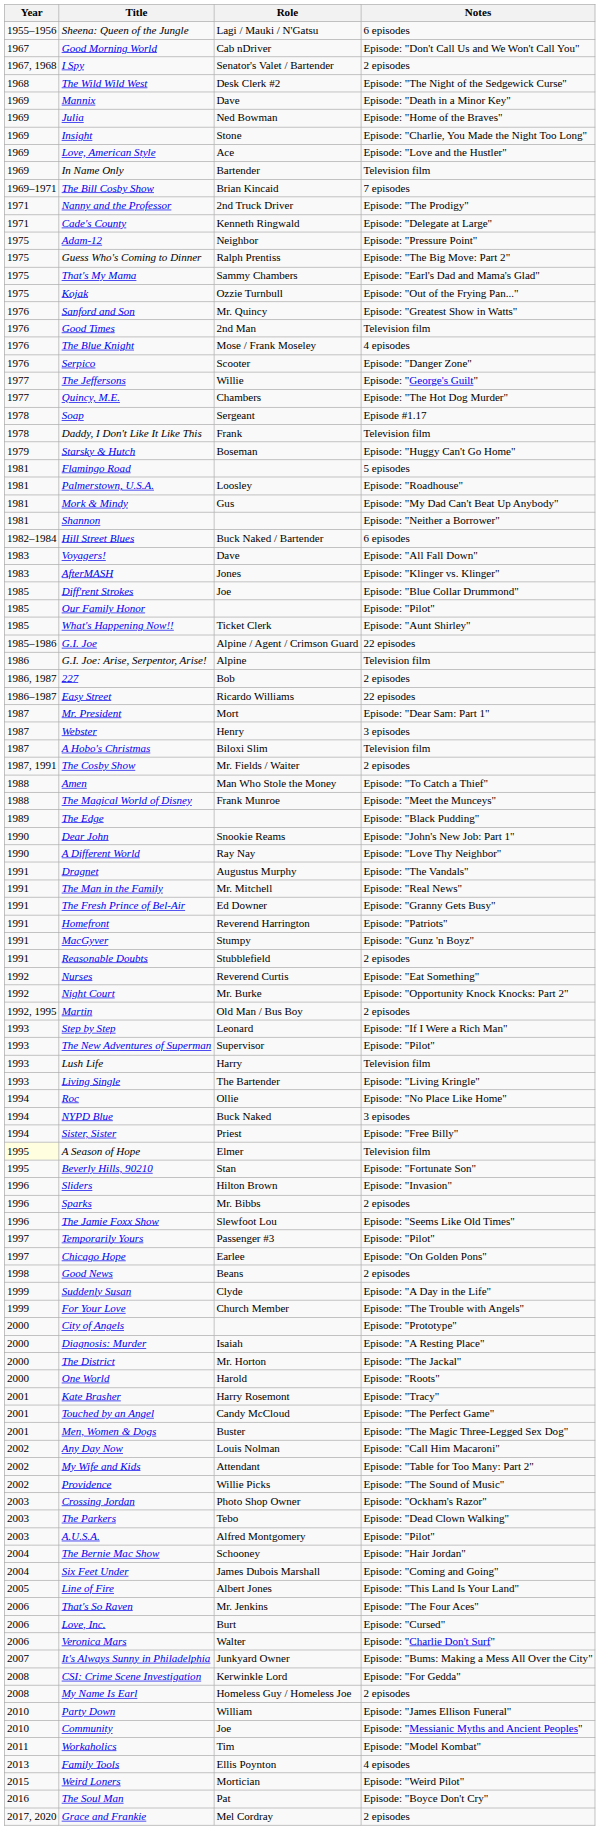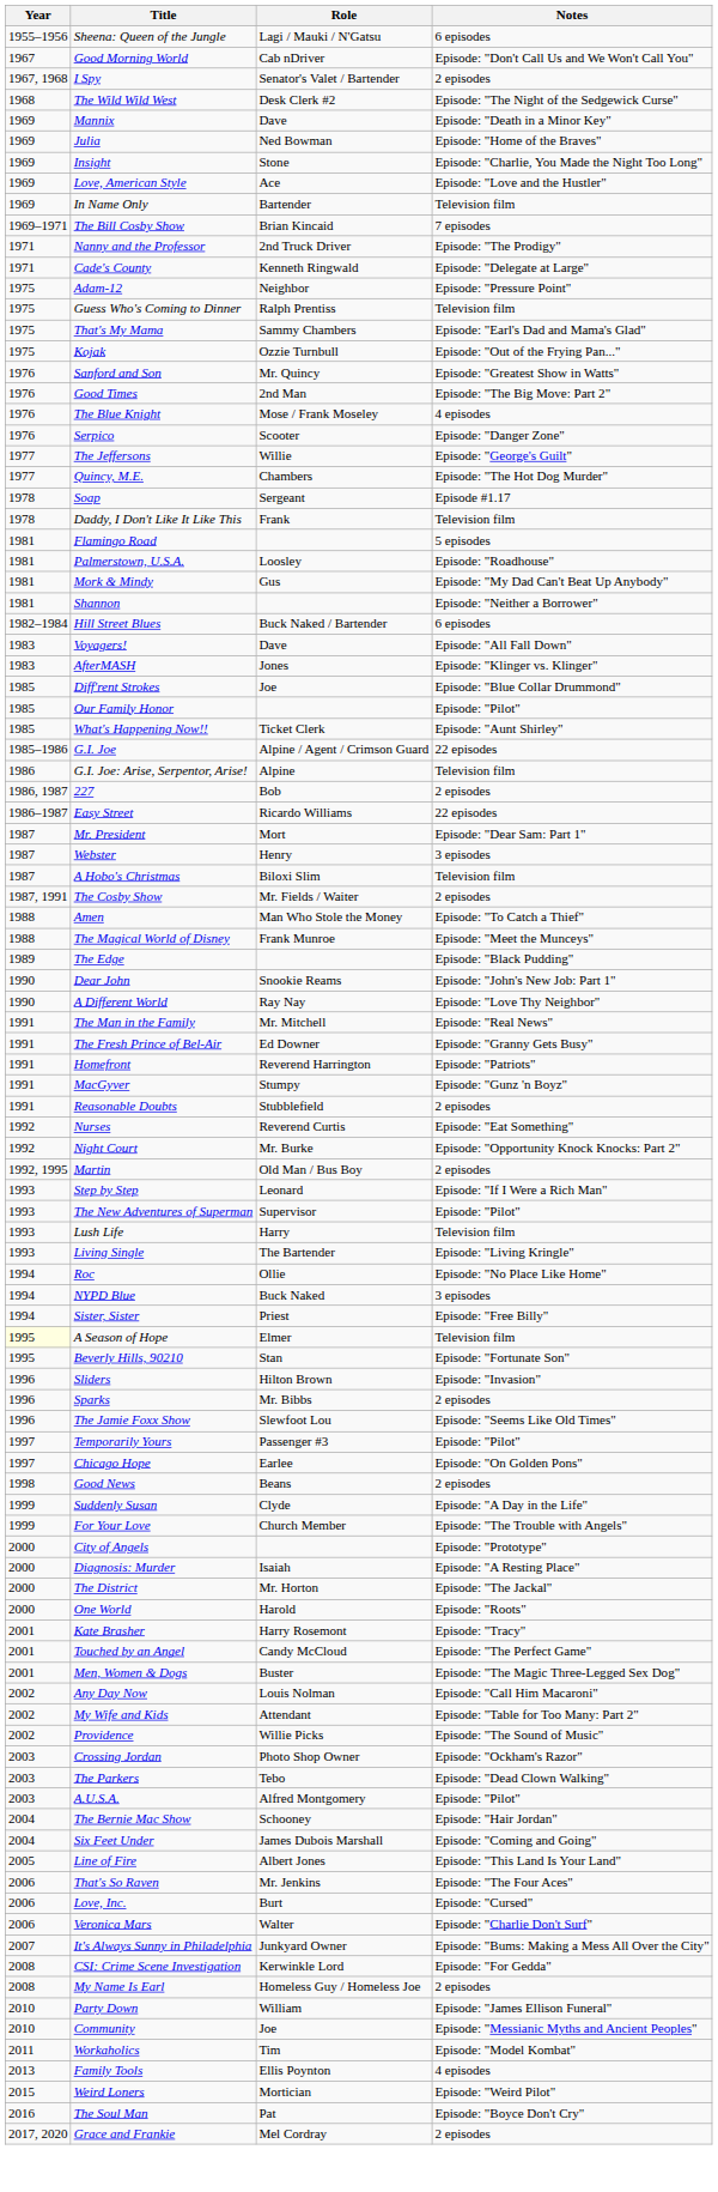 <table class="wikitable sortable">
 <tr>
 <th>Year</th>
 <th>Title</th>
 <th>Role</th>
 <th>Notes</th>
 </tr>
 <tr>
 <td>1955–1956</td>
 <td><em>Sheena: Queen of the Jungle</em></td>
 <td>Lagi / Mauki / N'Gatsu</td>
 <td>6 episodes</td>
 </tr>
 <tr>
 <td>1967</td>
 <td><a href='#'><em>Good Morning World</em></a></td>
 <td>Cab nDriver</td>
 <td>Episode: "Don't Call Us and We Won't Call You"</td>
 </tr>
 <tr>
 <td>1967, 1968</td>
 <td><a href='#'><em>I Spy</em></a></td>
 <td>Senator's Valet / Bartender</td>
 <td>2 episodes</td>
 </tr>
 <tr>
 <td>1968</td>
 <td><em><a href='#'>The Wild Wild West</a></em></td>
 <td>Desk Clerk #2</td>
 <td>Episode: "The Night of the Sedgewick Curse"</td>
 </tr>
 <tr>
 <td>1969</td>
 <td><em><a href='#'>Mannix</a></em></td>
 <td>Dave</td>
 <td>Episode: "Death in a Minor Key"</td>
 </tr>
 <tr>
 <td>1969</td>
 <td><a href='#'><em>Julia</em></a></td>
 <td>Ned Bowman</td>
 <td>Episode: "Home of the Braves"</td>
 </tr>
 <tr>
 <td>1969</td>
 <td><a href='#'><em>Insight</em></a></td>
 <td>Stone</td>
 <td>Episode: "Charlie, You Made the Night Too Long"</td>
 </tr>
 <tr>
 <td>1969</td>
 <td><em><a href='#'>Love, American Style</a></em></td>
 <td>Ace</td>
 <td>Episode: "Love and the Hustler"</td>
 </tr>
 <tr>
 <td>1969</td>
 <td><em>In Name Only</em></td>
 <td>Bartender</td>
 <td>Television film</td>
 </tr>
 <tr>
 <td>1969–1971</td>
 <td><em><a href='#'>The Bill Cosby Show</a></em></td>
 <td>Brian Kincaid</td>
 <td>7 episodes</td>
 </tr>
 <tr>
 <td>1971</td>
 <td><em><a href='#'>Nanny and the Professor</a></em></td>
 <td>2nd Truck Driver</td>
 <td>Episode: "The Prodigy"</td>
 </tr>
 <tr>
 <td>1971</td>
 <td><em><a href='#'>Cade's County</a></em></td>
 <td>Kenneth Ringwald</td>
 <td>Episode: "Delegate at Large"</td>
 </tr>
 <tr>
 <td>1975</td>
 <td><em><a href='#'>Adam-12</a></em></td>
 <td>Neighbor</td>
 <td>Episode: "Pressure Point"</td>
 </tr>
 <tr>
 <td>1975</td>
 <td><em>Guess Who's Coming to Dinner</em></td>
 <td>Ralph Prentiss</td>
-<td>Episode: "The Big Move: Part 2"</td>
+<td>Television film</td>
 </tr>
 <tr>
 <td>1975</td>
 <td><em><a href='#'>That's My Mama</a></em></td>
 <td>Sammy Chambers</td>
 <td>Episode: "Earl's Dad and Mama's Glad"</td>
 </tr>
 <tr>
 <td>1975</td>
 <td><em><a href='#'>Kojak</a></em></td>
 <td>Ozzie Turnbull</td>
 <td>Episode: "Out of the Frying Pan..."</td>
 </tr>
 <tr>
 <td>1976</td>
 <td><em><a href='#'>Sanford and Son</a></em></td>
 <td>Mr. Quincy</td>
 <td>Episode: "Greatest Show in Watts"</td>
 </tr>
 <tr>
 <td>1976</td>
 <td><em><a href='#'>Good Times</a></em></td>
 <td>2nd Man</td>
-<td>Television film</td>
+<td>Episode: "The Big Move: Part 2"</td>
 </tr>
 <tr>
 <td>1976</td>
 <td><a href='#'><em>The Blue Knight</em></a></td>
 <td>Mose / Frank Moseley</td>
 <td>4 episodes</td>
 </tr>
 <tr>
 <td>1976</td>
 <td><a href='#'><em>Serpico</em></a></td>
 <td>Scooter</td>
 <td>Episode: "Danger Zone"</td>
 </tr>
 <tr>
 <td>1977</td>
 <td><em><a href='#'>The Jeffersons</a></em></td>
 <td>Willie</td>
 <td>Episode: "<a href='#'>George's Guilt</a>"</td>
 </tr>
 <tr>
 <td>1977</td>
 <td><em><a href='#'>Quincy, M.E.</a></em></td>
 <td>Chambers</td>
 <td>Episode: "The Hot Dog Murder"</td>
 </tr>
 <tr>
 <td>1978</td>
 <td><a href='#'><em>Soap</em></a></td>
 <td>Sergeant</td>
 <td>Episode #1.17</td>
 </tr>
 <tr>
 <td>1978</td>
 <td><em>Daddy, I Don't Like It Like This</em></td>
 <td>Frank</td>
 <td>Television film</td>
-</tr>
-<tr>
-<td>1979</td>
-<td><em><a href='#'>Starsky & Hutch</a></em></td>
-<td>Boseman</td>
-<td>Episode: "Huggy Can't Go Home"</td>
 </tr>
 <tr>
 <td>1981</td>
 <td><a href='#'><em>Flamingo Road</em></a></td>
 <td></td>
 <td>5 episodes</td>
 </tr>
 <tr>
 <td>1981</td>
 <td><em><a href='#'>Palmerstown, U.S.A.</a></em></td>
 <td>Loosley</td>
 <td>Episode: "Roadhouse"</td>
 </tr>
 <tr>
 <td>1981</td>
 <td><em><a href='#'>Mork & Mindy</a></em></td>
 <td>Gus</td>
 <td>Episode: "My Dad Can't Beat Up Anybody"</td>
 </tr>
 <tr>
 <td>1981</td>
 <td><a href='#'><em>Shannon</em></a></td>
 <td></td>
 <td>Episode: "Neither a Borrower"</td>
 </tr>
 <tr>
 <td>1982–1984</td>
 <td><em><a href='#'>Hill Street Blues</a></em></td>
 <td>Buck Naked / Bartender</td>
 <td>6 episodes</td>
 </tr>
 <tr>
 <td>1983</td>
 <td><em><a href='#'>Voyagers!</a></em></td>
 <td>Dave</td>
 <td>Episode: "All Fall Down"</td>
 </tr>
 <tr>
 <td>1983</td>
 <td><em><a href='#'>AfterMASH</a></em></td>
 <td>Jones</td>
 <td>Episode: "Klinger vs. Klinger"</td>
 </tr>
 <tr>
 <td>1985</td>
 <td><em><a href='#'>Diff'rent Strokes</a></em></td>
 <td>Joe</td>
 <td>Episode: "Blue Collar Drummond"</td>
 </tr>
 <tr>
 <td>1985</td>
 <td><em><a href='#'>Our Family Honor</a></em></td>
 <td></td>
 <td>Episode: "Pilot"</td>
 </tr>
 <tr>
 <td>1985</td>
 <td><em><a href='#'>What's Happening Now!!</a></em></td>
 <td>Ticket Clerk</td>
 <td>Episode: "Aunt Shirley"</td>
 </tr>
 <tr>
 <td>1985–1986</td>
 <td><a href='#'><em>G.I. Joe</em></a></td>
 <td>Alpine / Agent / Crimson Guard</td>
 <td>22 episodes</td>
 </tr>
 <tr>
 <td>1986</td>
 <td><em>G.I. Joe: Arise, Serpentor, Arise!</em></td>
 <td>Alpine</td>
 <td>Television film</td>
 </tr>
 <tr>
 <td>1986, 1987</td>
 <td><a href='#'><em>227</em></a></td>
 <td>Bob</td>
 <td>2 episodes</td>
 </tr>
 <tr>
 <td>1986–1987</td>
 <td><a href='#'><em>Easy Street</em></a></td>
 <td>Ricardo Williams</td>
 <td>22 episodes</td>
 </tr>
 <tr>
 <td>1987</td>
 <td><a href='#'><em>Mr. President</em></a></td>
 <td>Mort</td>
 <td>Episode: "Dear Sam: Part 1"</td>
 </tr>
 <tr>
 <td>1987</td>
 <td><a href='#'><em>Webster</em></a></td>
 <td>Henry</td>
 <td>3 episodes</td>
 </tr>
 <tr>
 <td>1987</td>
 <td><em><a href='#'>A Hobo's Christmas</a></em></td>
 <td>Biloxi Slim</td>
 <td>Television film</td>
 </tr>
 <tr>
 <td>1987, 1991</td>
 <td><em><a href='#'>The Cosby Show</a></em></td>
 <td>Mr. Fields / Waiter</td>
 <td>2 episodes</td>
 </tr>
 <tr>
 <td>1988</td>
 <td><a href='#'><em>Amen</em></a></td>
 <td>Man Who Stole the Money</td>
 <td>Episode: "To Catch a Thief"</td>
 </tr>
 <tr>
 <td>1988</td>
 <td><em><a href='#'>The Magical World of Disney</a></em></td>
 <td>Frank Munroe</td>
 <td>Episode: "Meet the Munceys"</td>
 </tr>
 <tr>
 <td>1989</td>
 <td><a href='#'><em>The Edge</em></a></td>
 <td></td>
 <td>Episode: "Black Pudding"</td>
 </tr>
 <tr>
 <td>1990</td>
 <td><a href='#'><em>Dear John</em></a></td>
 <td>Snookie Reams</td>
 <td>Episode: "John's New Job: Part 1"</td>
 </tr>
 <tr>
 <td>1990</td>
 <td><em><a href='#'>A Different World</a></em></td>
 <td>Ray Nay</td>
 <td>Episode: "Love Thy Neighbor"</td>
-</tr>
-<tr>
-<td>1991</td>
-<td><a href='#'><em>Dragnet</em></a></td>
-<td>Augustus Murphy</td>
-<td>Episode: "The Vandals"</td>
 </tr>
 <tr>
 <td>1991</td>
 <td><em><a href='#'>The Man in the Family</a></em></td>
 <td>Mr. Mitchell</td>
 <td>Episode: "Real News"</td>
 </tr>
 <tr>
 <td>1991</td>
 <td><em><a href='#'>The Fresh Prince of Bel-Air</a></em></td>
 <td>Ed Downer</td>
 <td>Episode: "Granny Gets Busy"</td>
 </tr>
 <tr>
 <td>1991</td>
 <td><a href='#'><em>Homefront</em></a></td>
 <td>Reverend Harrington</td>
 <td>Episode: "Patriots"</td>
 </tr>
 <tr>
 <td>1991</td>
 <td><a href='#'><em>MacGyver</em></a></td>
 <td>Stumpy</td>
 <td>Episode: "Gunz 'n Boyz"</td>
 </tr>
 <tr>
 <td>1991</td>
 <td><em><a href='#'>Reasonable Doubts</a></em></td>
 <td>Stubblefield</td>
 <td>2 episodes</td>
 </tr>
 <tr>
 <td>1992</td>
 <td><a href='#'><em>Nurses</em></a></td>
 <td>Reverend Curtis</td>
 <td>Episode: "Eat Something"</td>
 </tr>
 <tr>
 <td>1992</td>
 <td><em><a href='#'>Night Court</a></em></td>
 <td>Mr. Burke</td>
 <td>Episode: "Opportunity Knock Knocks: Part 2"</td>
 </tr>
 <tr>
 <td>1992, 1995</td>
 <td><a href='#'><em>Martin</em></a></td>
 <td>Old Man / Bus Boy</td>
 <td>2 episodes</td>
 </tr>
 <tr>
 <td>1993</td>
 <td><a href='#'><em>Step by Step</em></a></td>
 <td>Leonard</td>
 <td>Episode: "If I Were a Rich Man"</td>
 </tr>
 <tr>
 <td>1993</td>
 <td><a href='#'><em>The New Adventures of Superman</em></a></td>
 <td>Supervisor</td>
 <td>Episode: "Pilot"</td>
 </tr>
 <tr>
 <td>1993</td>
 <td><em>Lush Life</em></td>
 <td>Harry</td>
 <td>Television film</td>
 </tr>
 <tr>
 <td>1993</td>
 <td><em><a href='#'>Living Single</a></em></td>
 <td>The Bartender</td>
 <td>Episode: "Living Kringle"</td>
 </tr>
 <tr>
 <td>1994</td>
 <td><a href='#'><em>Roc</em></a></td>
 <td>Ollie</td>
 <td>Episode: "No Place Like Home"</td>
 </tr>
 <tr>
 <td>1994</td>
 <td><em><a href='#'>NYPD Blue</a></em></td>
 <td>Buck Naked</td>
 <td>3 episodes</td>
 </tr>
 <tr>
 <td>1994</td>
 <td><a href='#'><em>Sister, Sister</em></a></td>
 <td>Priest</td>
 <td>Episode: "Free Billy"</td>
 </tr>
 <tr>
 <td style="background: lightyellow;">1995</td>
 <td><em>A Season of Hope</em></td>
 <td>Elmer</td>
 <td>Television film</td>
 </tr>
 <tr>
 <td>1995</td>
 <td><em><a href='#'>Beverly Hills, 90210</a></em></td>
 <td>Stan</td>
 <td>Episode: "Fortunate Son"</td>
 </tr>
 <tr>
 <td>1996</td>
 <td><em><a href='#'>Sliders</a></em></td>
 <td>Hilton Brown</td>
 <td>Episode: "Invasion"</td>
 </tr>
 <tr>
 <td>1996</td>
 <td><a href='#'><em>Sparks</em></a></td>
 <td>Mr. Bibbs</td>
 <td>2 episodes</td>
 </tr>
 <tr>
 <td>1996</td>
 <td><em><a href='#'>The Jamie Foxx Show</a></em></td>
 <td>Slewfoot Lou</td>
 <td>Episode: "Seems Like Old Times"</td>
 </tr>
 <tr>
 <td>1997</td>
 <td><em><a href='#'>Temporarily Yours</a></em></td>
 <td>Passenger #3</td>
 <td>Episode: "Pilot"</td>
 </tr>
 <tr>
 <td>1997</td>
 <td><em><a href='#'>Chicago Hope</a></em></td>
 <td>Earlee</td>
 <td>Episode: "On Golden Pons"</td>
 </tr>
 <tr>
 <td>1998</td>
 <td><a href='#'><em>Good News</em></a></td>
 <td>Beans</td>
 <td>2 episodes</td>
 </tr>
 <tr>
 <td>1999</td>
 <td><em><a href='#'>Suddenly Susan</a></em></td>
 <td>Clyde</td>
 <td>Episode: "A Day in the Life"</td>
 </tr>
 <tr>
 <td>1999</td>
 <td><a href='#'><em>For Your Love</em></a></td>
 <td>Church Member</td>
 <td>Episode: "The Trouble with Angels"</td>
 </tr>
 <tr>
 <td>2000</td>
 <td><a href='#'><em>City of Angels</em></a></td>
 <td></td>
 <td>Episode: "Prototype"</td>
 </tr>
 <tr>
 <td>2000</td>
 <td><em><a href='#'>Diagnosis: Murder</a></em></td>
 <td>Isaiah</td>
 <td>Episode: "A Resting Place"</td>
 </tr>
 <tr>
 <td>2000</td>
 <td><em><a href='#'>The District</a></em></td>
 <td>Mr. Horton</td>
 <td>Episode: "The Jackal"</td>
 </tr>
 <tr>
 <td>2000</td>
 <td><em><a href='#'>One World</a></em></td>
 <td>Harold</td>
 <td>Episode: "Roots"</td>
 </tr>
 <tr>
 <td>2001</td>
 <td><em><a href='#'>Kate Brasher</a></em></td>
 <td>Harry Rosemont</td>
 <td>Episode: "Tracy"</td>
 </tr>
 <tr>
 <td>2001</td>
 <td><em><a href='#'>Touched by an Angel</a></em></td>
 <td>Candy McCloud</td>
 <td>Episode: "The Perfect Game"</td>
 </tr>
 <tr>
 <td>2001</td>
 <td><em><a href='#'>Men, Women & Dogs</a></em></td>
 <td>Buster</td>
 <td>Episode: "The Magic Three-Legged Sex Dog"</td>
 </tr>
 <tr>
 <td>2002</td>
 <td><a href='#'><em>Any Day Now</em></a></td>
 <td>Louis Nolman</td>
 <td>Episode: "Call Him Macaroni"</td>
 </tr>
 <tr>
 <td>2002</td>
 <td><em><a href='#'>My Wife and Kids</a></em></td>
 <td>Attendant</td>
 <td>Episode: "Table for Too Many: Part 2"</td>
 </tr>
 <tr>
 <td>2002</td>
 <td><a href='#'><em>Providence</em></a></td>
 <td>Willie Picks</td>
 <td>Episode: "The Sound of Music"</td>
 </tr>
 <tr>
 <td>2003</td>
 <td><em><a href='#'>Crossing Jordan</a></em></td>
 <td>Photo Shop Owner</td>
 <td>Episode: "Ockham's Razor"</td>
 </tr>
 <tr>
 <td>2003</td>
 <td><em><a href='#'>The Parkers</a></em></td>
 <td>Tebo</td>
 <td>Episode: "Dead Clown Walking"</td>
 </tr>
 <tr>
 <td>2003</td>
 <td><em><a href='#'>A.U.S.A.</a></em></td>
 <td>Alfred Montgomery</td>
 <td>Episode: "Pilot"</td>
 </tr>
 <tr>
 <td>2004</td>
 <td><em><a href='#'>The Bernie Mac Show</a></em></td>
 <td>Schooney</td>
 <td>Episode: "Hair Jordan"</td>
 </tr>
 <tr>
 <td>2004</td>
 <td><a href='#'><em>Six Feet Under</em></a></td>
 <td>James Dubois Marshall</td>
 <td>Episode: "Coming and Going"</td>
 </tr>
 <tr>
 <td>2005</td>
 <td><a href='#'><em>Line of Fire</em></a></td>
 <td>Albert Jones</td>
 <td>Episode: "This Land Is Your Land"</td>
 </tr>
 <tr>
 <td>2006</td>
 <td><em><a href='#'>That's So Raven</a></em></td>
 <td>Mr. Jenkins</td>
 <td>Episode: "The Four Aces"</td>
 </tr>
 <tr>
 <td>2006</td>
 <td><a href='#'><em>Love, Inc.</em></a></td>
 <td>Burt</td>
 <td>Episode: "Cursed"</td>
 </tr>
 <tr>
 <td>2006</td>
 <td><em><a href='#'>Veronica Mars</a></em></td>
 <td>Walter</td>
 <td>Episode: "<a href='#'>Charlie Don't Surf</a>"</td>
 </tr>
 <tr>
 <td>2007</td>
 <td><em><a href='#'>It's Always Sunny in Philadelphia</a></em></td>
 <td>Junkyard Owner</td>
 <td>Episode: "Bums: Making a Mess All Over the City"</td>
 </tr>
 <tr>
 <td>2008</td>
 <td><em><a href='#'>CSI: Crime Scene Investigation</a></em></td>
 <td>Kerwinkle Lord</td>
 <td>Episode: "For Gedda"</td>
 </tr>
 <tr>
 <td>2008</td>
 <td><em><a href='#'>My Name Is Earl</a></em></td>
 <td>Homeless Guy / Homeless Joe</td>
 <td>2 episodes</td>
 </tr>
 <tr>
 <td>2010</td>
 <td><em><a href='#'>Party Down</a></em></td>
 <td>William</td>
 <td>Episode: "James Ellison Funeral"</td>
 </tr>
 <tr>
 <td>2010</td>
 <td><a href='#'><em>Community</em></a></td>
 <td>Joe</td>
 <td>Episode: "<a href='#'>Messianic Myths and Ancient Peoples</a>"</td>
 </tr>
 <tr>
 <td>2011</td>
 <td><em><a href='#'>Workaholics</a></em></td>
 <td>Tim</td>
 <td>Episode: "Model Kombat"</td>
 </tr>
 <tr>
 <td>2013</td>
 <td><em><a href='#'>Family Tools</a></em></td>
 <td>Ellis Poynton</td>
 <td>4 episodes</td>
 </tr>
 <tr>
 <td>2015</td>
 <td><em><a href='#'>Weird Loners</a></em></td>
 <td>Mortician</td>
 <td>Episode: "Weird Pilot"</td>
 </tr>
 <tr>
 <td>2016</td>
 <td><em><a href='#'>The Soul Man</a></em></td>
 <td>Pat</td>
 <td>Episode: "Boyce Don't Cry"</td>
 </tr>
 <tr>
 <td>2017, 2020</td>
 <td><em><a href='#'>Grace and Frankie</a></em></td>
 <td>Mel Cordray</td>
 <td>2 episodes</td>
 </tr>
 </table>
